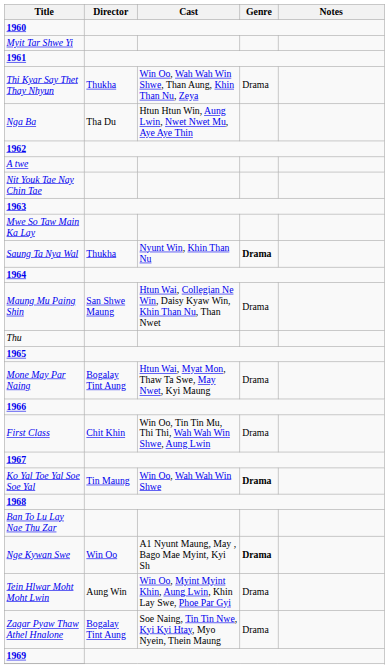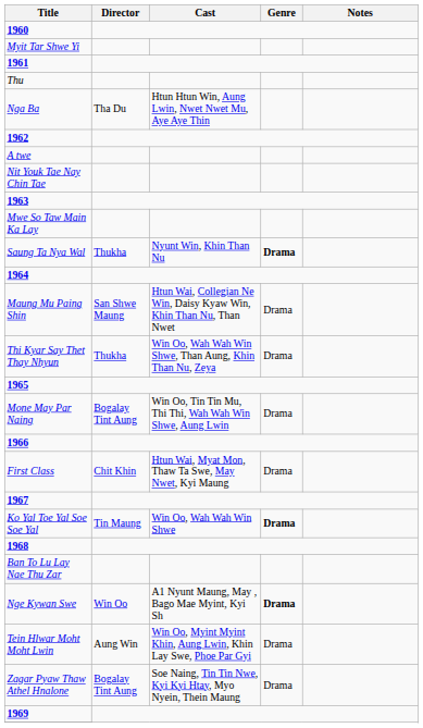 <table class="wikitable" style="width:100%;">
 <tr>
 <th style="width:21%;">Title</th>
 <th style="width:14%;">Director</th>
 <th style="width:27%;">Cast</th>
 <th style="width:10%;">Genre</th>
 <th style="width:28%;">Notes</th>
 </tr>
 <tr>
 <td><strong><a href='#'>1960</a></strong></td>
 </tr>
 <tr>
 <td><em><a href='#'>Myit Tar Shwe Yi</a></em></td>
 <td></td>
 <td></td>
 <td></td>
 <td></td>
 </tr>
 <tr>
 <td><strong><a href='#'>1961</a></strong></td>
 </tr>
 <tr>
-<td><em><a href='#'>Thi Kyar Say Thet Thay Nhyun</a></em></td>
-<td><a href='#'>Thukha</a></td>
-<td><a href='#'>Win Oo</a>, <a href='#'>Wah Wah Win Shwe</a>, Than Aung, <a href='#'>Khin Than Nu</a>, <a href='#'>Zeya</a></td>
-<td>Drama</td>
+<td><em>Thu</em></td>
+<td></td>
+<td></td>
+<td></td>
 <td></td>
 </tr>
 <tr>
 <td><em><a href='#'>Nga Ba</a></em></td>
 <td>Tha Du</td>
 <td>Htun Htun Win, <a href='#'>Aung Lwin</a>, <a href='#'>Nwet Nwet Mu</a>, <a href='#'>Aye Aye Thin</a></td>
 <td></td>
 <td></td>
 </tr>
 <tr>
 <td><strong><a href='#'>1962</a></strong></td>
 </tr>
 <tr>
 <td><em><a href='#'>A twe</a></em></td>
 <td></td>
 <td></td>
 <td></td>
 <td></td>
 </tr>
 <tr>
 <td><em><a href='#'>Nit Youk Tae Nay Chin Tae</a></em></td>
 <td></td>
 <td></td>
 <td></td>
 <td></td>
 </tr>
 <tr>
 <td><strong><a href='#'>1963</a></strong></td>
 </tr>
 <tr>
 <td><em><a href='#'>Mwe So Taw Main Ka Lay</a></em></td>
 <td></td>
 <td></td>
 <td></td>
 <td></td>
 </tr>
 <tr>
 <td><em><a href='#'>Saung Ta Nya Wal</a></em></td>
 <td><a href='#'>Thukha</a></td>
 <td><a href='#'>Nyunt Win</a>, <a href='#'>Khin Than Nu</a></td>
 <td><strong>Drama</strong></td>
 <td></td>
 </tr>
 <tr>
 <td><strong><a href='#'>1964</a></strong></td>
 </tr>
 <tr>
 <td><em><a href='#'>Maung Mu Paing Shin</a></em></td>
 <td><a href='#'>San Shwe Maung</a></td>
 <td><a href='#'>Htun Wai</a>, <a href='#'>Collegian Ne Win</a>, Daisy Kyaw Win, <a href='#'>Khin Than Nu</a>, Than Nwet</td>
 <td>Drama</td>
 <td></td>
 </tr>
 <tr>
-<td><em>Thu</em></td>
-<td></td>
-<td></td>
-<td></td>
+<td><em><a href='#'>Thi Kyar Say Thet Thay Nhyun</a></em></td>
+<td><a href='#'>Thukha</a></td>
+<td><a href='#'>Win Oo</a>, <a href='#'>Wah Wah Win Shwe</a>, Than Aung, <a href='#'>Khin Than Nu</a>, <a href='#'>Zeya</a></td>
+<td>Drama</td>
 <td></td>
 </tr>
 <tr>
 <td><strong><a href='#'>1965</a></strong></td>
 </tr>
 <tr>
 <td><em><a href='#'>Mone May Par Naing</a></em></td>
 <td><a href='#'>Bogalay Tint Aung</a></td>
-<td><a href='#'>Htun Wai</a>, <a href='#'>Myat Mon</a>, Thaw Ta Swe, <a href='#'>May Nwet</a>, Kyi Maung</td>
+<td>Win Oo, Tin Tin Mu, Thi Thi, <a href='#'>Wah Wah Win Shwe</a>, <a href='#'>Aung Lwin</a></td>
 <td>Drama</td>
 <td></td>
 </tr>
 <tr>
 <td><strong><a href='#'>1966</a></strong></td>
 </tr>
 <tr>
 <td><em><a href='#'>First Class</a></em></td>
 <td><a href='#'>Chit Khin</a></td>
-<td>Win Oo, Tin Tin Mu, Thi Thi, <a href='#'>Wah Wah Win Shwe</a>, <a href='#'>Aung Lwin</a></td>
+<td><a href='#'>Htun Wai</a>, <a href='#'>Myat Mon</a>, Thaw Ta Swe, <a href='#'>May Nwet</a>, Kyi Maung</td>
 <td>Drama</td>
 <td></td>
 </tr>
 <tr>
 <td><strong><a href='#'>1967</a></strong></td>
 </tr>
 <tr>
 <td><em><a href='#'>Ko Yal Toe Yal Soe Soe Yal</a></em></td>
 <td><a href='#'>Tin Maung</a></td>
 <td><a href='#'>Win Oo</a>, <a href='#'>Wah Wah Win Shwe</a></td>
 <td><strong>Drama</strong></td>
 <td></td>
 </tr>
 <tr>
 <td><strong><a href='#'>1968</a></strong></td>
 </tr>
 <tr>
 <td><em><a href='#'>Ban To Lu Lay Nae Thu Zar</a></em></td>
 <td></td>
 <td></td>
 <td></td>
 <td></td>
 </tr>
 <tr>
 <td><em><a href='#'>Nge Kywan Swe</a></em></td>
 <td><a href='#'>Win Oo</a></td>
 <td>A1 Nyunt Maung, May , Bago Mae Myint, Kyi Sh</td>
 <td><strong>Drama</strong></td>
 <td></td>
 </tr>
 <tr>
 <td><em><a href='#'>Tein Hlwar Moht Moht Lwin</a></em></td>
 <td>Aung Win</td>
 <td><a href='#'>Win Oo</a>, <a href='#'>Myint Myint Khin</a>, <a href='#'>Aung Lwin</a>, Khin Lay Swe, <a href='#'>Phoe Par Gyi</a></td>
 <td>Drama</td>
 <td></td>
 </tr>
 <tr>
 <td><em><a href='#'>Zagar Pyaw Thaw Athel Hnalone</a></em></td>
 <td><a href='#'>Bogalay Tint Aung</a></td>
 <td>Soe Naing, <a href='#'>Tin Tin Nwe</a>, <a href='#'>Kyi Kyi Htay</a>, Myo Nyein, Thein Maung</td>
 <td>Drama</td>
 <td></td>
 </tr>
 <tr>
 <td><strong><a href='#'>1969</a></strong></td>
 </tr>
 <tr>
 </tr>
 </table>
